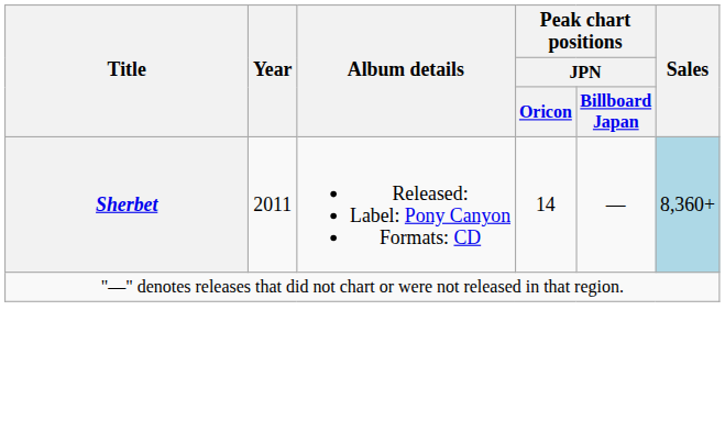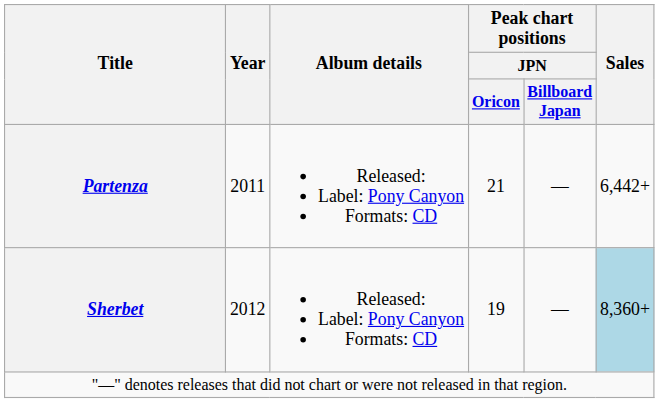 <table class="wikitable plainrowheaders" style="text-align:center;">
 <tr>
 <th scope="col" rowspan="3" style="width:12em;">Title</th>
 <th scope="col" rowspan="3">Year</th>
 <th scope="col" rowspan="3">Album details</th>
 <th scope="col" colspan="2">Peak chart positions</th>
 <th scope="col" rowspan="3">Sales</th>
 </tr>
 <tr>
 <th scope="col" style="width:3em;font-size:90%;" colspan="2">JPN</th>
 </tr>
 <tr>
 <th scope="col" style="width:3em;font-size:90%;"><a href='#'>Oricon</a></th>
 <th scope="col" style="width:3em;font-size:90%;"><a href='#'>Billboard Japan</a></th>
 </tr>
 <tr>
-<th scope="row"><em><a href='#'>Sherbet</a></em></th>
+<th scope="row"><em><a href='#'>Partenza</a></em></th>
 <td>2011</td>
 <td><br><ul><li>Released: </li><li>Label: <a href='#'>Pony Canyon</a></li><li>Formats: <a href='#'>CD</a></li></ul></td>
-<td>14</td>
+<td>21</td>
+<td>—</td>
+<td>6,442+</td>
+</tr>
+<tr>
+<th scope="row"><em><a href='#'>Sherbet</a></em></th>
+<td>2012</td>
+<td><br><ul><li>Released: </li><li>Label: <a href='#'>Pony Canyon</a></li><li>Formats: <a href='#'>CD</a></li></ul></td>
+<td>19</td>
 <td>—</td>
 <td style="background: lightblue;">8,360+</td>
 </tr>
 <tr>
 <td colspan="6" style="font-size:90%;">"—" denotes releases that did not chart or were not released in that region.</td>
 </tr>
 </table>
